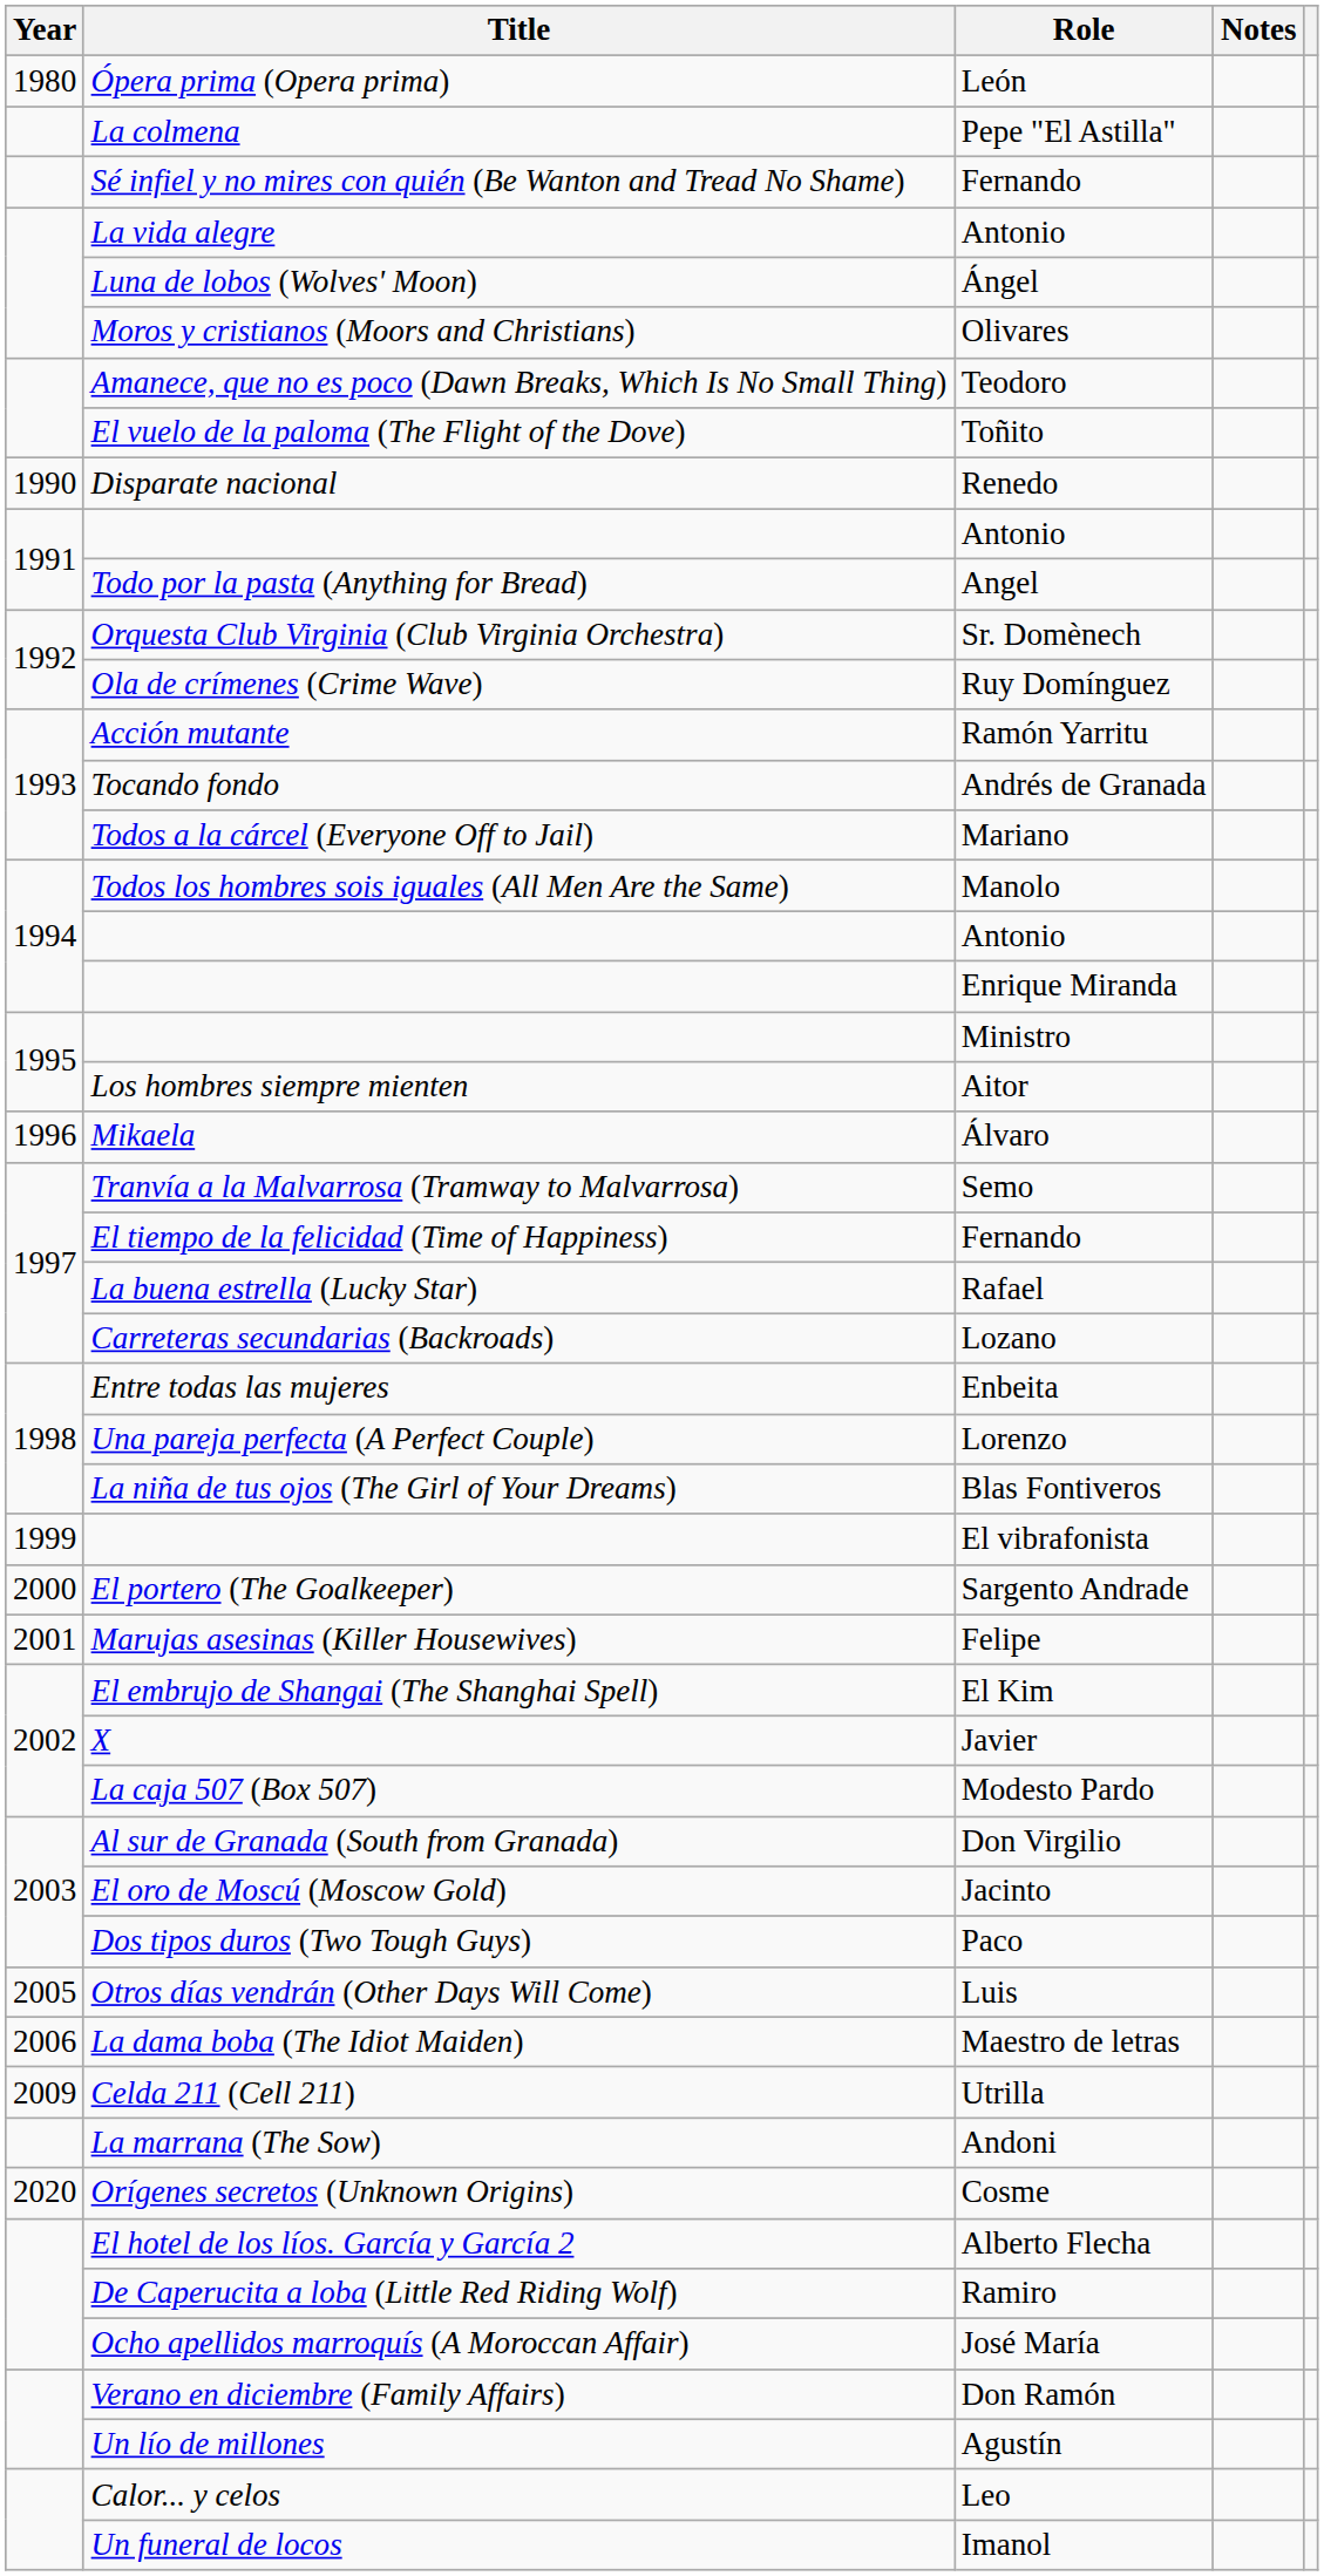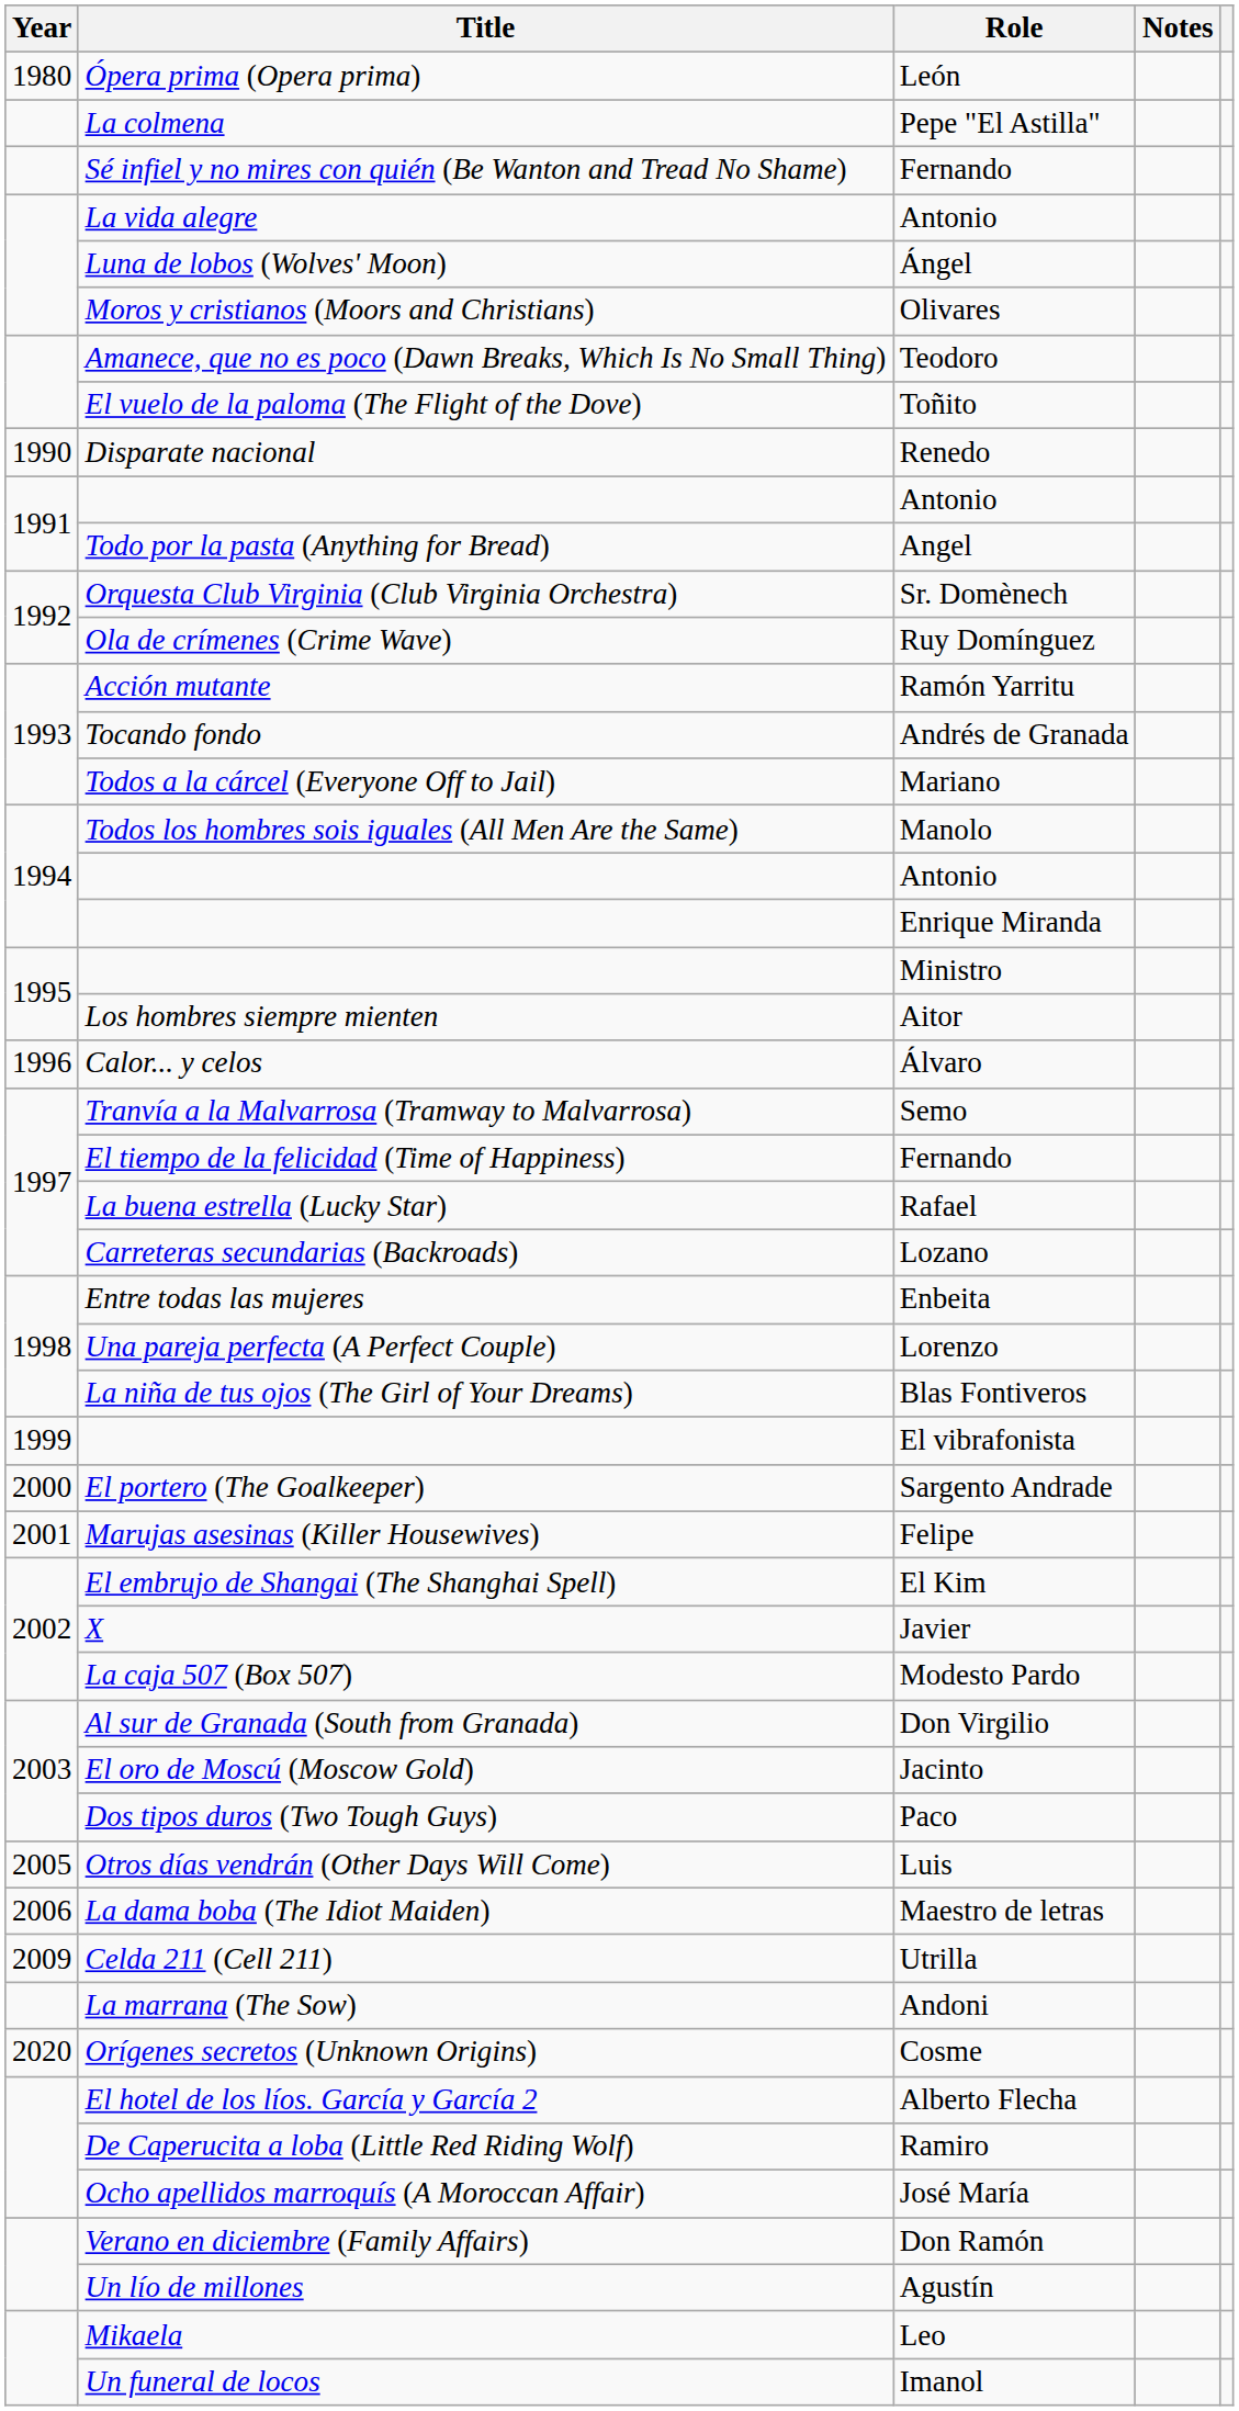 <table class="wikitable sortable">
 <tr>
 <th>Year</th>
 <th>Title</th>
 <th>Role</th>
 <th class = "unsortable">Notes</th>
 <th class = "unsortable"></th>
 </tr>
 <tr>
 <td align = "center">1980</td>
 <td><em><a href='#'>Ópera prima</a></em> (<em>Opera prima</em>)</td>
 <td>León</td>
 <td></td>
 <td align = "center"></td>
 </tr>
 <tr>
 <td></td>
 <td><em><a href='#'>La colmena</a></em></td>
 <td>Pepe "El Astilla"</td>
 <td></td>
 <td></td>
 </tr>
 <tr>
 <td></td>
 <td><em><a href='#'>Sé infiel y no mires con quién</a></em> (<em>Be Wanton and Tread No Shame</em>)</td>
 <td>Fernando</td>
 <td></td>
 <td></td>
 </tr>
 <tr>
 <td rowspan = "3"></td>
 <td><em><a href='#'>La vida alegre</a></em></td>
 <td>Antonio</td>
 <td></td>
 <td></td>
 </tr>
 <tr>
 <td><em><a href='#'>Luna de lobos</a></em> (<em>Wolves' Moon</em>)</td>
 <td>Ángel</td>
 <td></td>
 <td></td>
 </tr>
 <tr>
 <td><em><a href='#'>Moros y cristianos</a></em> (<em>Moors and Christians</em>)</td>
 <td>Olivares</td>
 <td></td>
 <td align = "center"></td>
 </tr>
 <tr>
 <td rowspan = "2"></td>
 <td><em><a href='#'>Amanece, que no es poco</a></em> (<em>Dawn Breaks, Which Is No Small Thing</em>)</td>
 <td>Teodoro</td>
 <td></td>
 <td></td>
 </tr>
 <tr>
 <td><em><a href='#'>El vuelo de la paloma</a></em> (<em>The Flight of the Dove</em>)</td>
 <td>Toñito</td>
 <td></td>
 <td></td>
 </tr>
 <tr>
 <td align = "center">1990</td>
 <td><em>Disparate nacional</em></td>
 <td>Renedo</td>
 <td></td>
 <td align = "center"></td>
 </tr>
 <tr>
 <td rowspan = "2" align = "center">1991</td>
 <td><em></em></td>
 <td>Antonio</td>
 <td></td>
 <td align = "center"></td>
 </tr>
 <tr>
 <td><em><a href='#'>Todo por la pasta</a></em> (<em>Anything for Bread</em>)</td>
 <td>Angel</td>
 <td></td>
 <td align = "center"></td>
 </tr>
 <tr>
 <td rowspan = "2" align = "center">1992</td>
 <td><em><a href='#'>Orquesta Club Virginia</a></em> (<em>Club Virginia Orchestra</em>)</td>
 <td>Sr. Domènech</td>
 <td></td>
 <td align = "center"></td>
 </tr>
 <tr>
 <td><em><a href='#'>Ola de crímenes</a></em> (<em>Crime Wave</em>)</td>
 <td>Ruy Domínguez</td>
 <td></td>
 <td align = "center"></td>
 </tr>
 <tr>
 <td rowspan = "3" align = "center">1993</td>
 <td><em><a href='#'>Acción mutante</a></em></td>
 <td>Ramón Yarritu</td>
 <td></td>
 <td align = "center"></td>
 </tr>
 <tr>
 <td><em>Tocando fondo</em></td>
 <td>Andrés de Granada</td>
 <td></td>
 <td align = "center"></td>
 </tr>
 <tr>
 <td><em><a href='#'>Todos a la cárcel</a></em> (<em>Everyone Off to Jail</em>)</td>
 <td>Mariano</td>
 <td></td>
 <td align = "center"></td>
 </tr>
 <tr>
 <td rowspan = "3" align = "center">1994</td>
 <td><em><a href='#'>Todos los hombres sois iguales</a></em> (<em>All Men Are the Same</em>)</td>
 <td>Manolo</td>
 <td></td>
 <td align = "center"></td>
 </tr>
 <tr>
 <td><em></em></td>
 <td>Antonio</td>
 <td></td>
 <td align = "center"></td>
 </tr>
 <tr>
 <td><em></em></td>
 <td>Enrique Miranda</td>
 <td></td>
 <td align = "center"></td>
 </tr>
 <tr>
 <td rowspan = "2" align = "center">1995</td>
 <td><em></em></td>
 <td>Ministro</td>
 <td></td>
 <td align = "center"></td>
 </tr>
 <tr>
 <td><em>Los hombres siempre mienten</em></td>
 <td>Aitor</td>
 <td></td>
 <td align = "center"></td>
 </tr>
 <tr>
 <td align = "center">1996</td>
-<td><em><a href='#'>Mikaela</a></em></td>
+<td><em>Calor... y celos</em></td>
 <td>Álvaro</td>
 <td></td>
 <td align = "center"></td>
 </tr>
 <tr>
 <td rowspan = "4" align = "center">1997</td>
 <td><em><a href='#'>Tranvía a la Malvarrosa</a></em> (<em>Tramway to Malvarrosa</em>)</td>
 <td>Semo</td>
 <td></td>
 <td align = "center"></td>
 </tr>
 <tr>
 <td><em><a href='#'>El tiempo de la felicidad</a></em> (<em>Time of Happiness</em>)</td>
 <td>Fernando</td>
 <td></td>
 <td align = "center"></td>
 </tr>
 <tr>
 <td><em><a href='#'>La buena estrella</a></em> (<em>Lucky Star</em>)</td>
 <td>Rafael</td>
 <td></td>
 <td align = "center"></td>
 </tr>
 <tr>
 <td><em><a href='#'>Carreteras secundarias</a></em> (<em>Backroads</em>)</td>
 <td>Lozano</td>
 <td></td>
 <td align = "center"></td>
 </tr>
 <tr>
 <td rowspan = "3" align = "center">1998</td>
 <td><em>Entre todas las mujeres</em></td>
 <td>Enbeita</td>
 <td></td>
 <td align = "center"></td>
 </tr>
 <tr>
 <td><em><a href='#'>Una pareja perfecta</a></em> (<em>A Perfect Couple</em>)</td>
 <td>Lorenzo</td>
 <td></td>
 <td align = "center"></td>
 </tr>
 <tr>
 <td><em><a href='#'>La niña de tus ojos</a></em> (<em>The Girl of Your Dreams</em>)</td>
 <td>Blas Fontiveros</td>
 <td></td>
 <td align = "center"></td>
 </tr>
 <tr>
 <td align = "center">1999</td>
 <td><em></em></td>
 <td>El vibrafonista</td>
 <td></td>
 <td align = "center"></td>
 </tr>
 <tr>
 <td align = "center">2000</td>
 <td><em><a href='#'>El portero</a></em> (<em>The Goalkeeper</em>)</td>
 <td>Sargento Andrade</td>
 <td></td>
 <td align = "center"></td>
 </tr>
 <tr>
 <td align = "center">2001</td>
 <td><em><a href='#'>Marujas asesinas</a></em> (<em>Killer Housewives</em>)</td>
 <td>Felipe</td>
 <td></td>
 <td align = "center"></td>
 </tr>
 <tr>
 <td rowspan = "3" align = "center">2002</td>
 <td><em><a href='#'>El embrujo de Shangai</a></em> (<em>The Shanghai Spell</em>)</td>
 <td>El Kim</td>
 <td></td>
 <td align = "center"></td>
 </tr>
 <tr>
 <td><em><a href='#'>X</a></em></td>
 <td>Javier</td>
 <td></td>
 <td align = "center"></td>
 </tr>
 <tr>
 <td><em><a href='#'>La caja 507</a></em> (<em>Box 507</em>)</td>
 <td>Modesto Pardo</td>
 <td></td>
 <td align = "center"></td>
 </tr>
 <tr>
 <td rowspan = "3" align = "center">2003</td>
 <td><em><a href='#'>Al sur de Granada</a></em> (<em>South from Granada</em>)</td>
 <td>Don Virgilio</td>
 <td></td>
 <td align = "center"></td>
 </tr>
 <tr>
 <td><em><a href='#'>El oro de Moscú</a></em> (<em>Moscow Gold</em>)</td>
 <td>Jacinto</td>
 <td></td>
 <td align = "center"></td>
 </tr>
 <tr>
 <td><em><a href='#'>Dos tipos duros</a></em> (<em>Two Tough Guys</em>)</td>
 <td>Paco</td>
 <td></td>
 <td align = "center"></td>
 </tr>
 <tr>
 <td align = "center">2005</td>
 <td><em><a href='#'>Otros días vendrán</a></em> (<em>Other Days Will Come</em>)</td>
 <td>Luis</td>
 <td></td>
 <td align = "center"></td>
 </tr>
 <tr>
 <td align = "center">2006</td>
 <td><em><a href='#'>La dama boba</a></em> (<em>The Idiot Maiden</em>)</td>
 <td>Maestro de letras</td>
 <td></td>
 <td align = "center"></td>
 </tr>
 <tr>
 <td align = "center">2009</td>
 <td><em><a href='#'>Celda 211</a></em> (<em>Cell 211</em>)</td>
 <td>Utrilla</td>
 <td></td>
 <td align = "center"></td>
 </tr>
 <tr>
 <td></td>
 <td><em><a href='#'>La marrana</a></em> (<em>The Sow</em>)</td>
 <td>Andoni</td>
 <td></td>
 <td></td>
 </tr>
 <tr>
 <td align = "center">2020</td>
 <td><em><a href='#'>Orígenes secretos</a></em> (<em>Unknown Origins</em>)</td>
 <td>Cosme</td>
 <td></td>
 <td align = "center"></td>
 </tr>
 <tr>
 <td rowspan = "3"></td>
 <td><em><a href='#'>El hotel de los líos. García y García 2</a></em></td>
 <td>Alberto Flecha</td>
 <td></td>
 <td></td>
 </tr>
 <tr>
 <td><em><a href='#'>De Caperucita a loba</a></em> (<em>Little Red Riding Wolf</em>)</td>
 <td>Ramiro</td>
 <td></td>
 <td></td>
 </tr>
 <tr>
 <td><em><a href='#'>Ocho apellidos marroquís</a></em> (<em>A Moroccan Affair</em>)</td>
 <td>José María</td>
 <td></td>
 <td></td>
 </tr>
 <tr>
 <td rowspan = "2"></td>
 <td><em><a href='#'>Verano en diciembre</a></em> (<em>Family Affairs</em>)</td>
 <td>Don Ramón</td>
 <td></td>
 <td></td>
 </tr>
 <tr>
 <td><em><a href='#'>Un lío de millones</a></em></td>
 <td>Agustín</td>
 <td></td>
 <td></td>
 </tr>
 <tr>
 <td rowspan = "2"></td>
-<td><em>Calor... y celos</em></td>
+<td><em><a href='#'>Mikaela</a></em></td>
 <td>Leo</td>
 <td></td>
 <td></td>
 </tr>
 <tr>
 <td><em><a href='#'>Un funeral de locos</a></em></td>
 <td>Imanol</td>
 <td></td>
 <td></td>
 </tr>
 </table>
